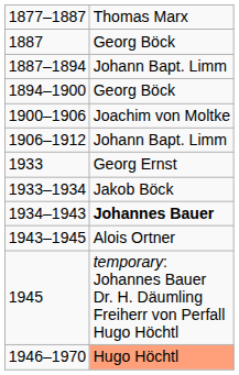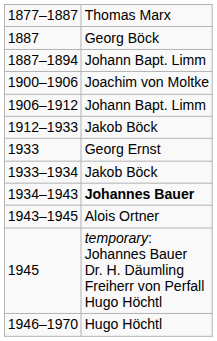 <table class="wikitable" style="float:left;">
 <tr>
 <td>1877–1887</td>
 <td>Thomas Marx</td>
 </tr>
 <tr>
 <td>1887</td>
 <td>Georg Böck</td>
 </tr>
 <tr>
 <td>1887–1894</td>
 <td>Johann Bapt. Limm</td>
 </tr>
 <tr>
-<td>1894–1900</td>
-<td>Georg Böck</td>
-</tr>
-<tr>
 <td>1900–1906</td>
 <td>Joachim von Moltke</td>
 </tr>
 <tr>
 <td>1906–1912</td>
 <td>Johann Bapt. Limm</td>
+</tr>
+<tr>
+<td>1912–1933</td>
+<td>Jakob Böck</td>
 </tr>
 <tr>
 <td>1933</td>
 <td>Georg Ernst</td>
 </tr>
 <tr>
 <td>1933–1934</td>
 <td>Jakob Böck</td>
 </tr>
 <tr>
 <td>1934–1943</td>
 <td><strong>Johannes Bauer</strong></td>
 </tr>
 <tr>
 <td>1943–1945</td>
 <td>Alois Ortner</td>
 </tr>
 <tr>
 <td>1945</td>
 <td><em>temporary</em>:<br>Johannes Bauer<br>Dr. H. Däumling<br>Freiherr von Perfall<br>Hugo Höchtl</td>
 </tr>
 <tr>
 <td>1946–1970</td>
-<td style="background: lightsalmon;">Hugo Höchtl</td>
+<td>Hugo Höchtl</td>
 </tr>
 </table>
